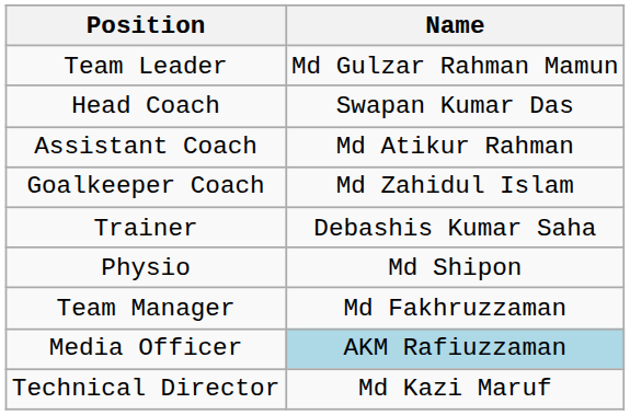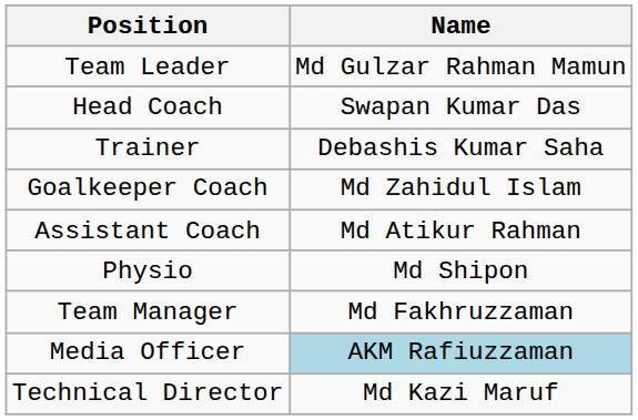 <table class="wikitable" style="text-align:center;margin-left:1em;float:center">
 <tr>
 <th>Position</th>
 <th>Name</th>
 </tr>
 <tr>
 <td>Team Leader</td>
 <td> Md Gulzar Rahman Mamun</td>
 </tr>
 <tr>
 <td>Head Coach</td>
 <td> Swapan Kumar Das</td>
 </tr>
 <tr>
-<td>Assistant Coach</td>
-<td> Md Atikur Rahman</td>
+<td>Trainer</td>
+<td> Debashis Kumar Saha</td>
 </tr>
 <tr>
 <td>Goalkeeper Coach</td>
 <td> Md Zahidul Islam</td>
 </tr>
 <tr>
-<td>Trainer</td>
-<td> Debashis Kumar Saha</td>
+<td>Assistant Coach</td>
+<td> Md Atikur Rahman</td>
 </tr>
 <tr>
 <td>Physio</td>
 <td> Md Shipon</td>
 </tr>
 <tr>
 <td>Team Manager</td>
 <td> Md Fakhruzzaman</td>
 </tr>
 <tr>
 <td>Media Officer</td>
 <td style="background: lightblue;"> AKM Rafiuzzaman</td>
 </tr>
 <tr>
 <td>Technical Director</td>
 <td> Md Kazi Maruf</td>
 </tr>
 </table>
